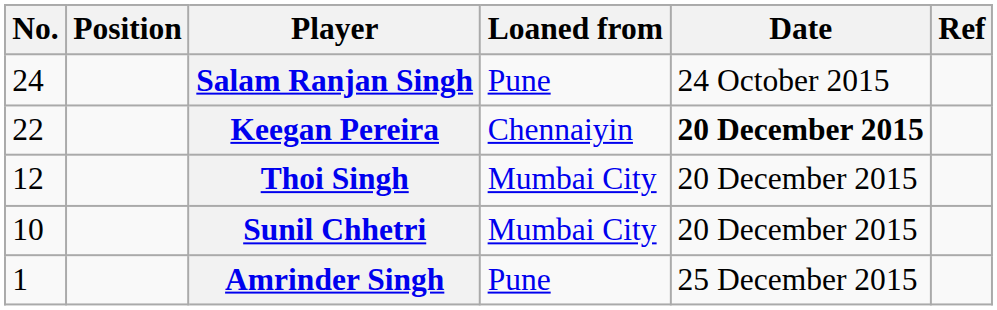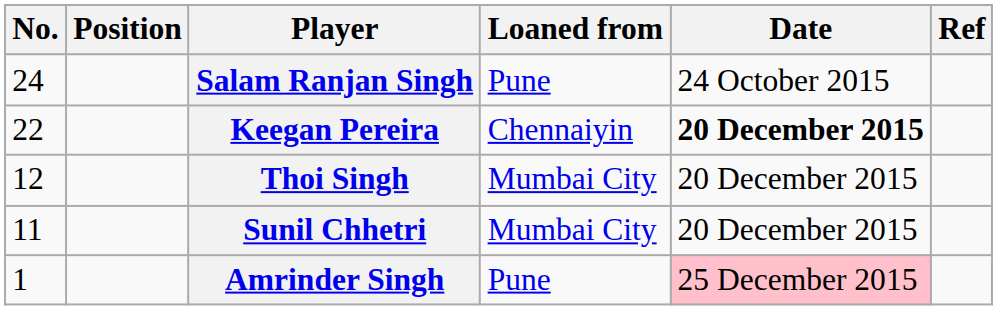 <table class="wikitable plainrowheaders" style="text-align:center; text-align:left">
 <tr>
 <th>No.</th>
 <th scope="col">Position</th>
 <th scope="col">Player</th>
 <th scope="col">Loaned from</th>
 <th scope="col">Date</th>
 <th scope="col">Ref</th>
 </tr>
 <tr>
 <td>24</td>
 <td></td>
 <th scope="row"> <a href='#'>Salam Ranjan Singh</a></th>
 <td> <a href='#'>Pune</a></td>
 <td>24 October 2015</td>
 <td></td>
 </tr>
 <tr>
 <td>22</td>
 <td></td>
 <th scope="row"> <a href='#'>Keegan Pereira</a></th>
 <td> <a href='#'>Chennaiyin</a></td>
 <td><strong>20 December 2015</strong></td>
 <td></td>
 </tr>
 <tr>
 <td>12</td>
 <td></td>
 <th scope="row"> <a href='#'>Thoi Singh</a></th>
 <td> <a href='#'>Mumbai City</a></td>
 <td>20 December 2015</td>
 <td></td>
 </tr>
 <tr>
-<td>10</td>
+<td>11</td>
 <td></td>
 <th scope="row"> <a href='#'>Sunil Chhetri</a></th>
 <td> <a href='#'>Mumbai City</a></td>
 <td>20 December 2015</td>
 <td></td>
 </tr>
 <tr>
 <td>1</td>
 <td></td>
 <th scope="row"> <a href='#'>Amrinder Singh</a></th>
 <td> <a href='#'>Pune</a></td>
-<td>25 December 2015</td>
+<td style="background: pink;">25 December 2015</td>
 <td></td>
 </tr>
 </table>
